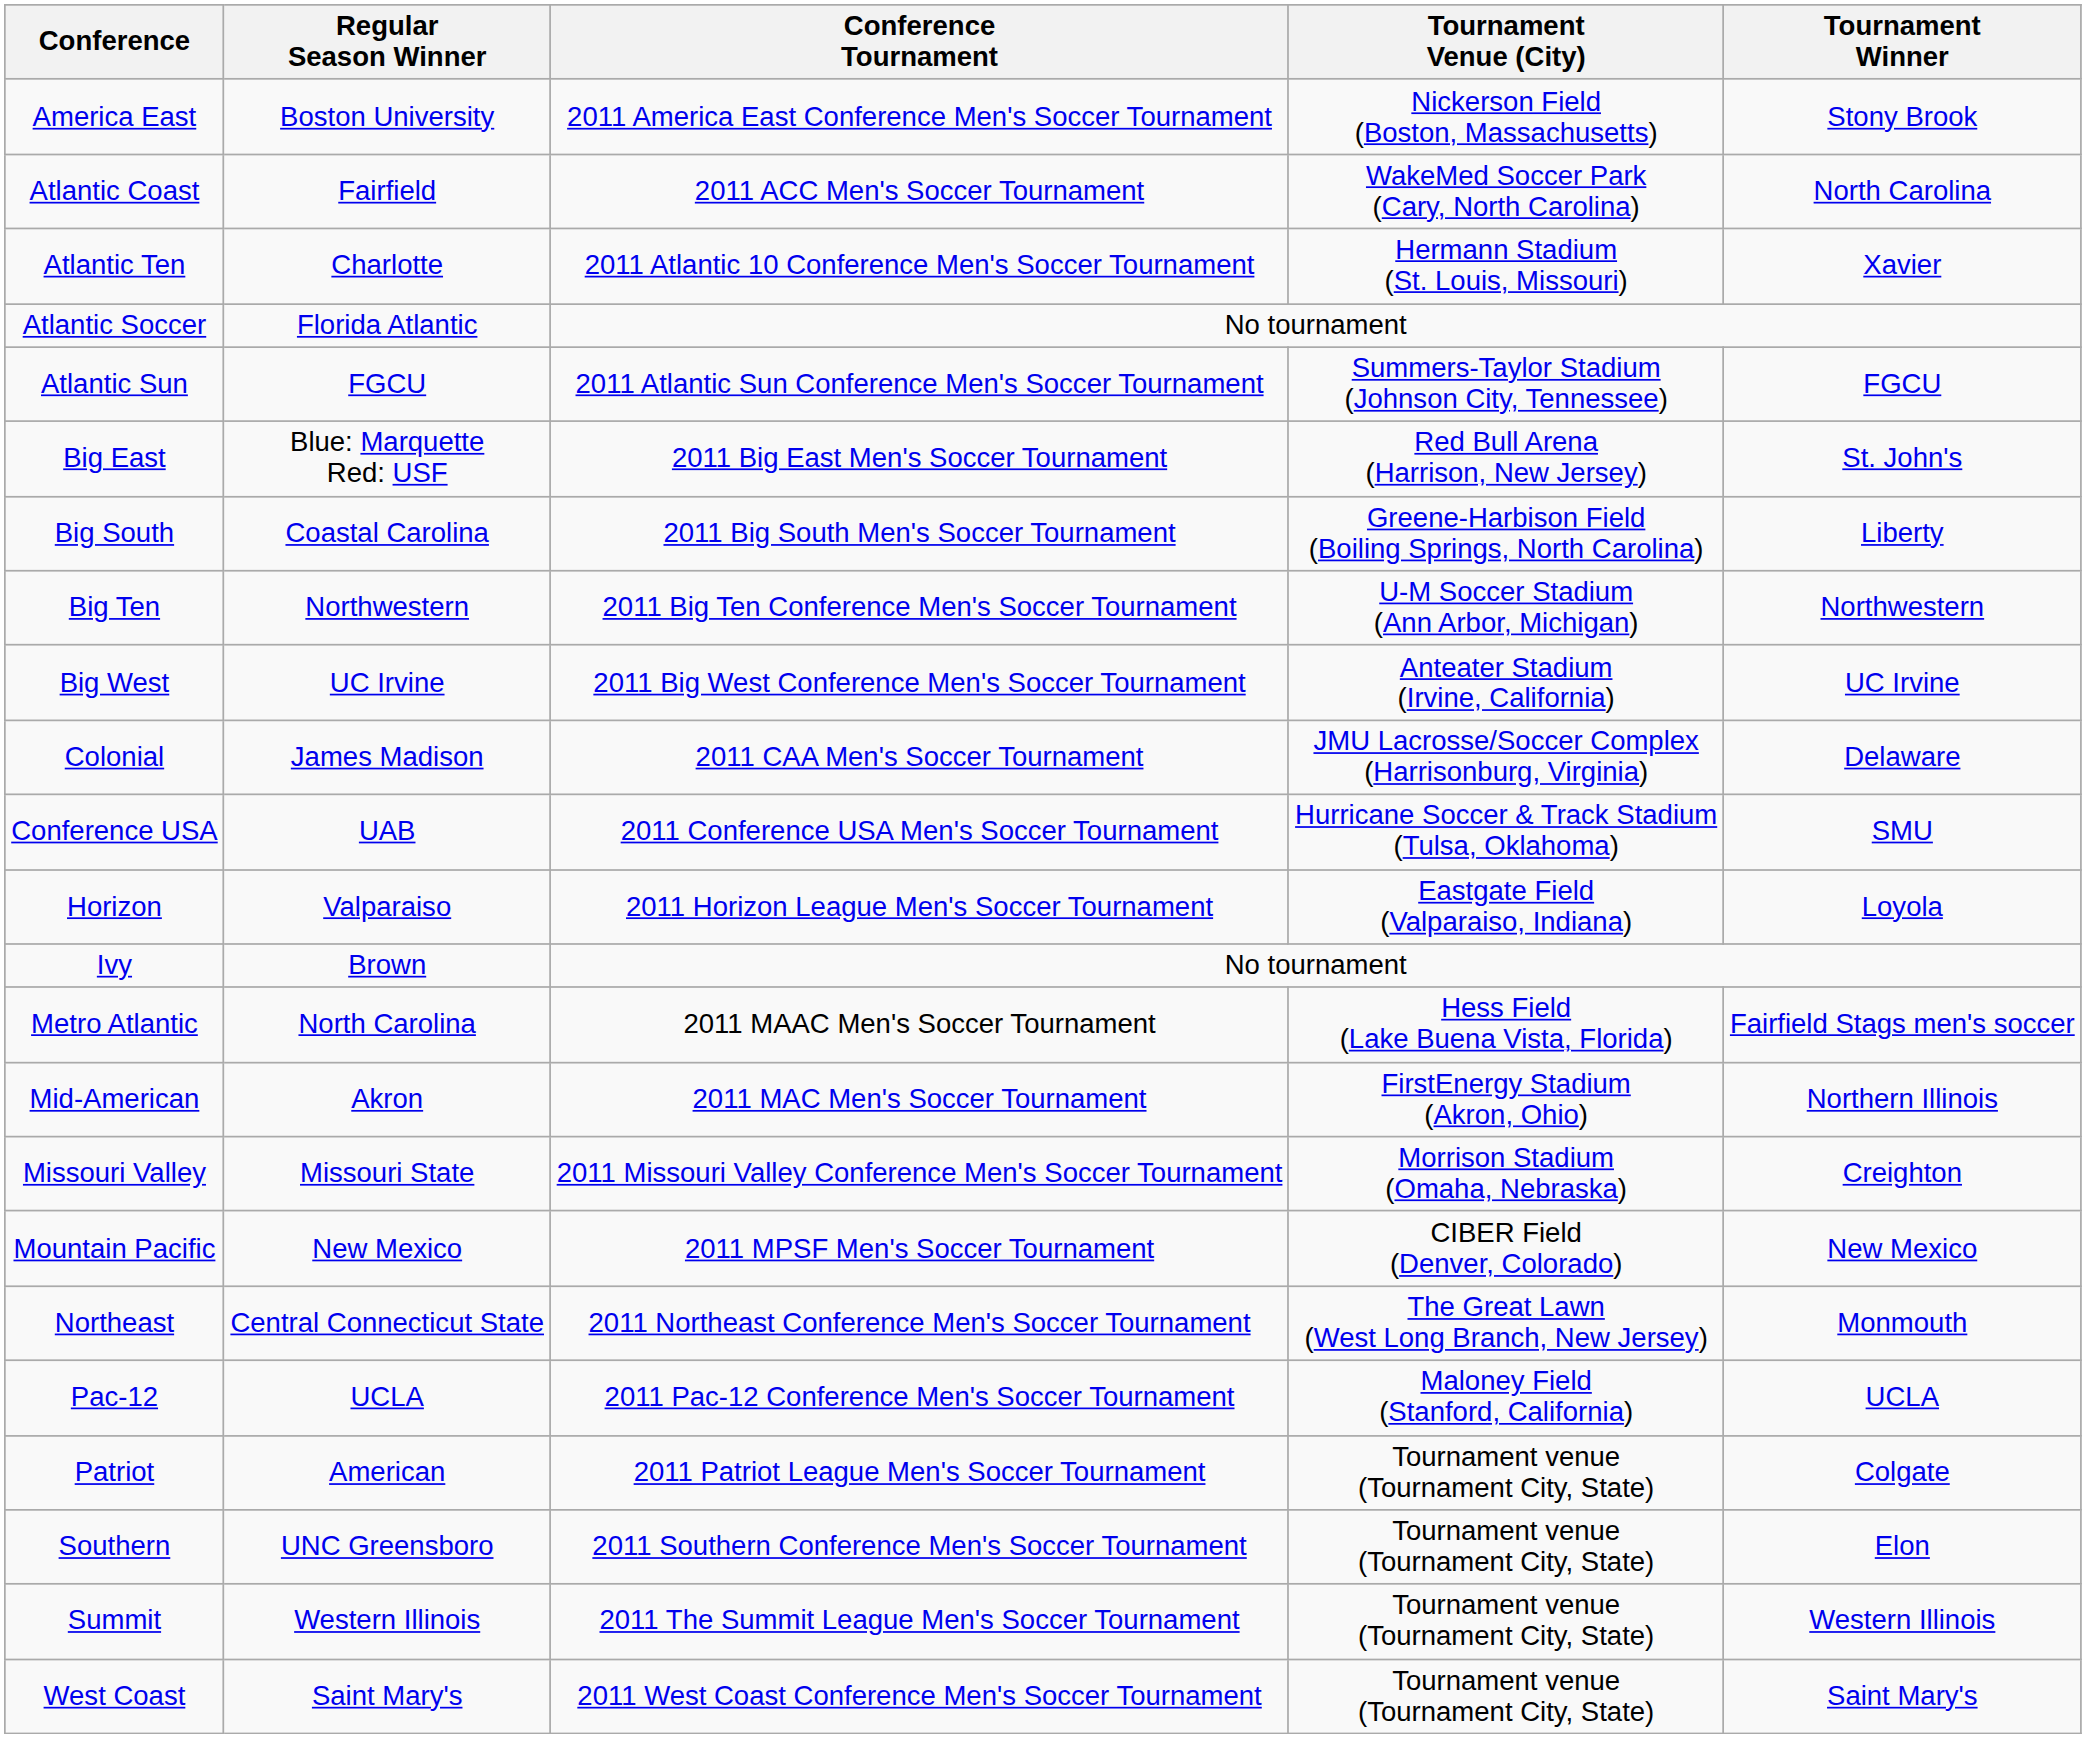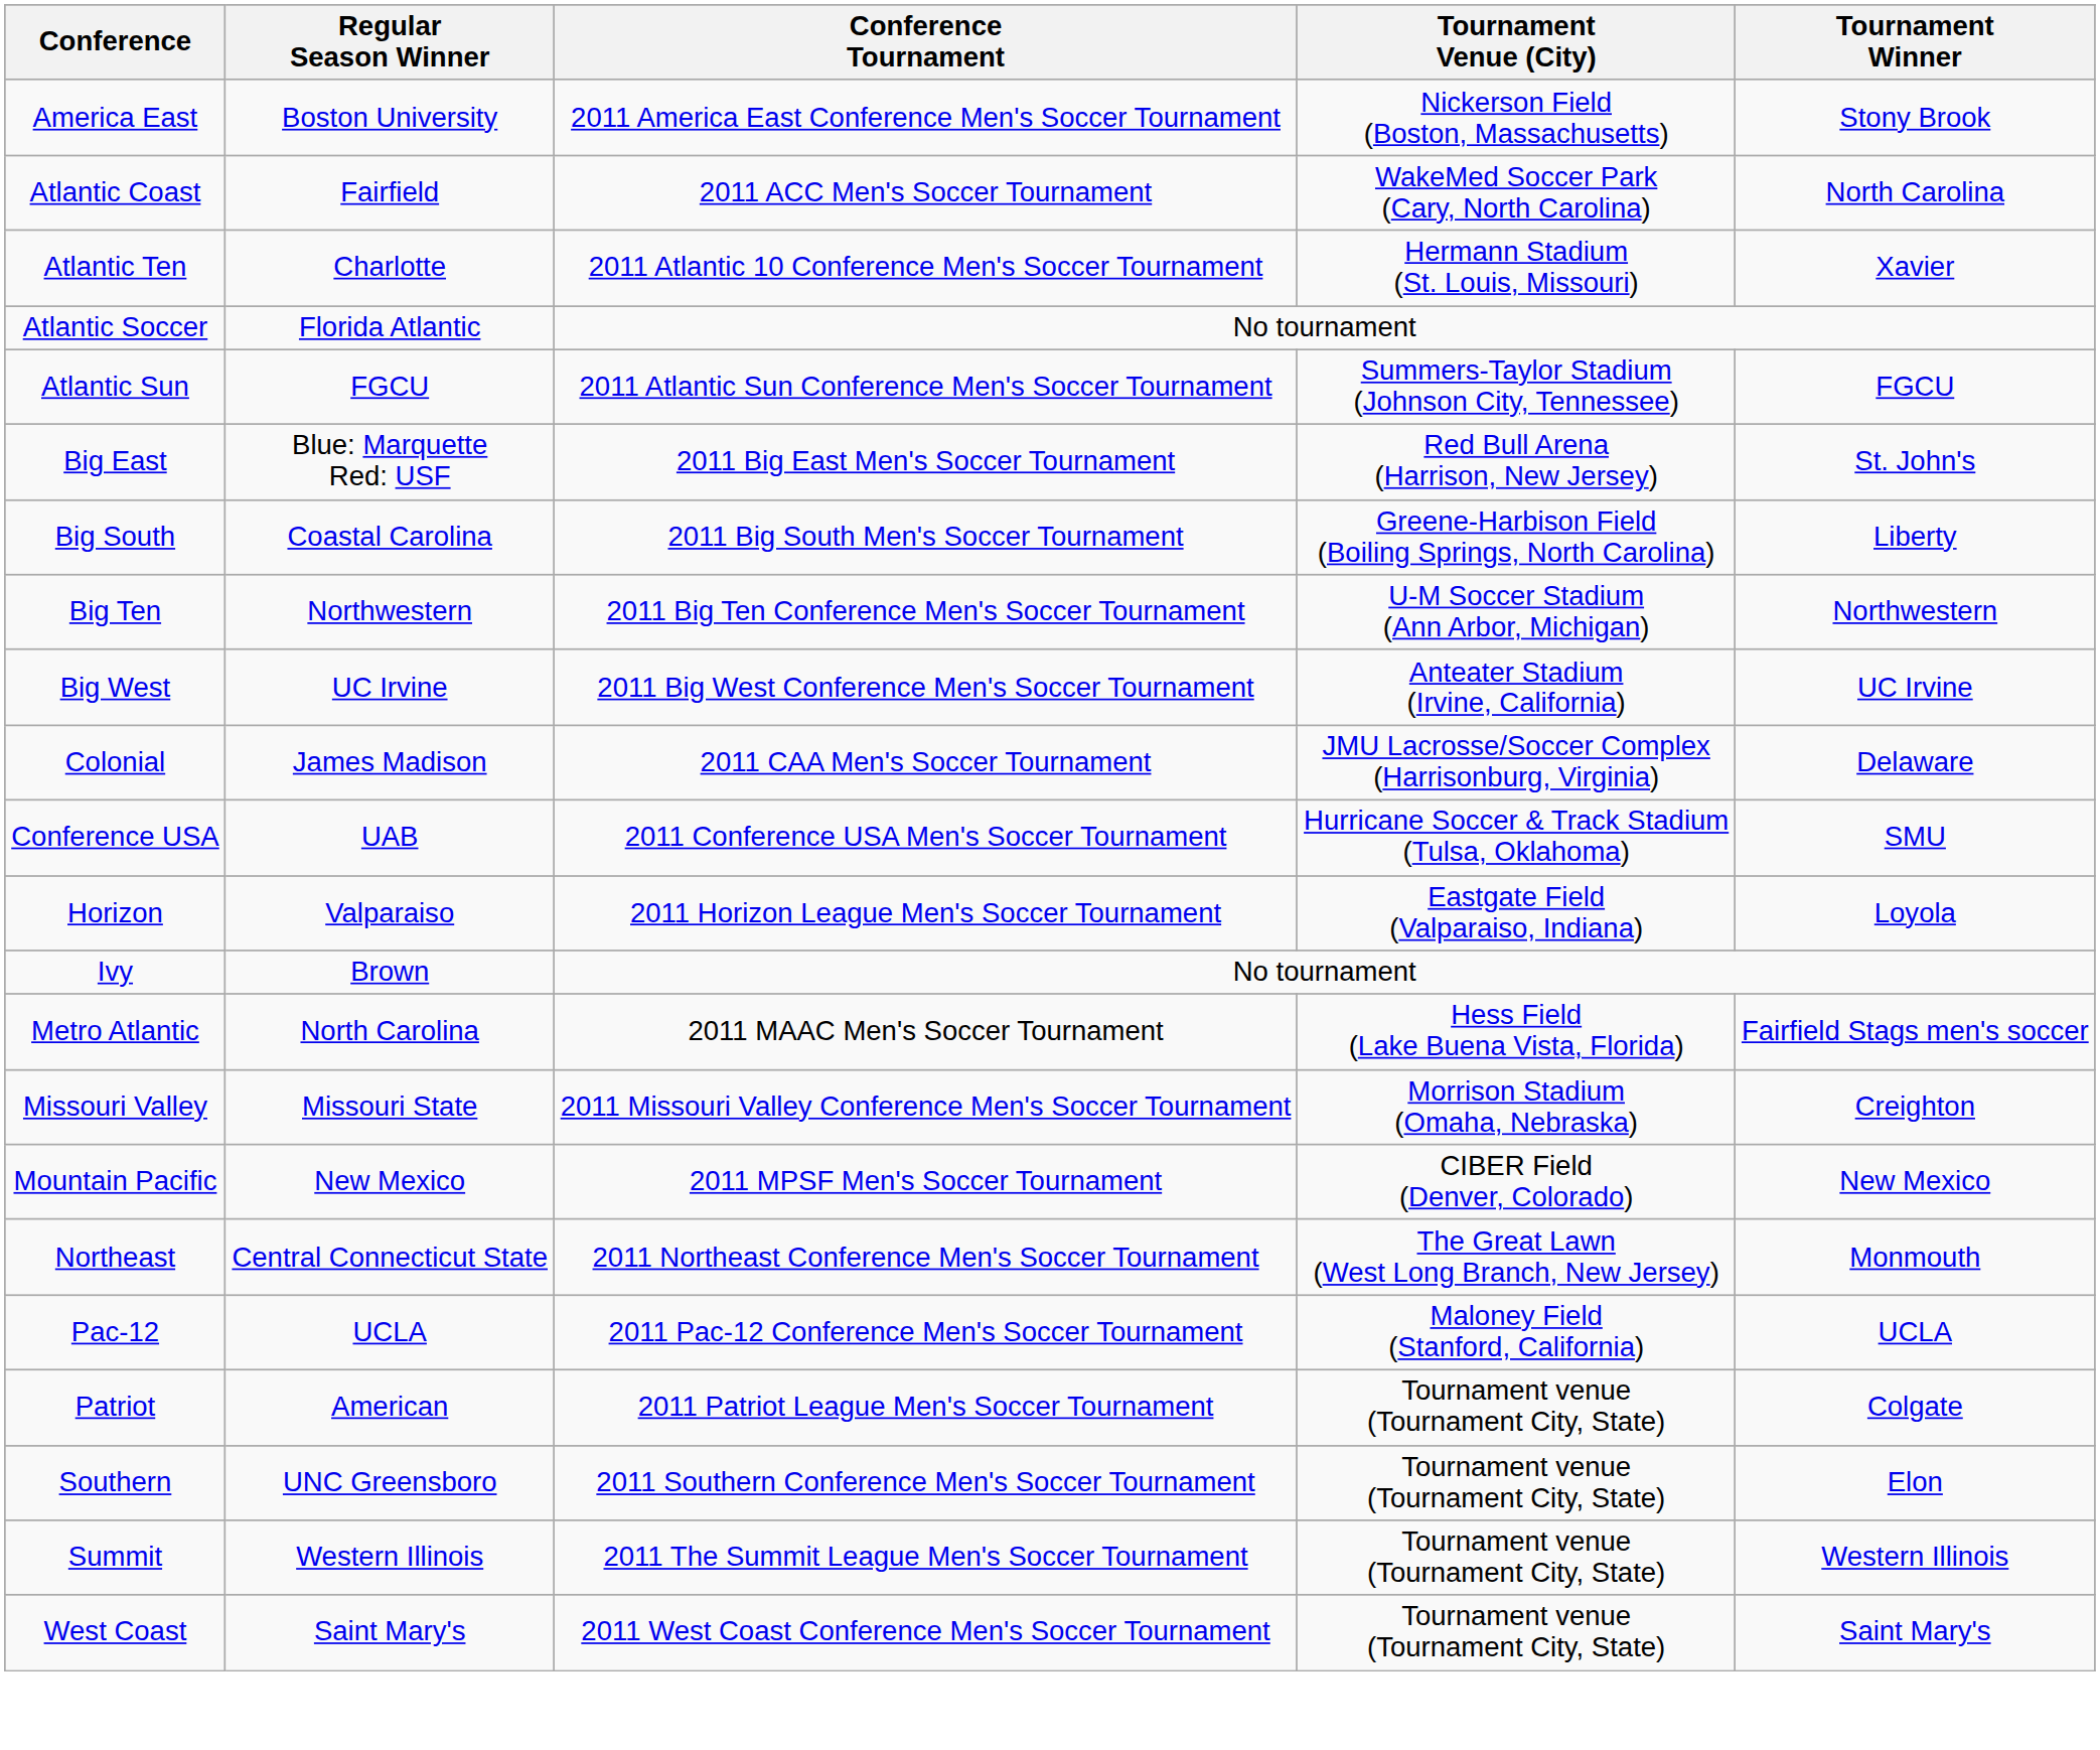 <table class="wikitable" style="text-align:center;">
 <tr>
 <th>Conference</th>
 <th>Regular <br> Season Winner</th>
 <th>Conference <br> Tournament</th>
 <th>Tournament <br> Venue (City)</th>
 <th>Tournament <br> Winner</th>
 </tr>
 <tr>
 <td><a href='#'>America East</a></td>
 <td><a href='#'>Boston University</a></td>
 <td><a href='#'>2011 America East Conference Men's Soccer Tournament</a></td>
 <td><a href='#'>Nickerson Field</a><br>(<a href='#'>Boston, Massachusetts</a>)</td>
 <td><a href='#'>Stony Brook</a></td>
 </tr>
 <tr>
 <td><a href='#'>Atlantic Coast</a></td>
 <td><a href='#'>Fairfield</a></td>
 <td><a href='#'>2011 ACC Men's Soccer Tournament</a></td>
 <td><a href='#'>WakeMed Soccer Park</a><br>(<a href='#'>Cary, North Carolina</a>)</td>
 <td><a href='#'>North Carolina</a></td>
 </tr>
 <tr>
 <td><a href='#'>Atlantic Ten</a></td>
 <td><a href='#'>Charlotte</a></td>
 <td><a href='#'>2011 Atlantic 10 Conference Men's Soccer Tournament</a></td>
 <td><a href='#'>Hermann Stadium</a><br>(<a href='#'>St. Louis, Missouri</a>)</td>
 <td><a href='#'>Xavier</a></td>
 </tr>
 <tr>
 <td><a href='#'>Atlantic Soccer</a></td>
 <td><a href='#'>Florida Atlantic</a></td>
 <td colspan=3>No tournament</td>
 </tr>
 <tr>
 <td><a href='#'>Atlantic Sun</a></td>
 <td><a href='#'>FGCU</a></td>
 <td><a href='#'>2011 Atlantic Sun Conference Men's Soccer Tournament</a></td>
 <td><a href='#'>Summers-Taylor Stadium</a><br>(<a href='#'>Johnson City, Tennessee</a>)</td>
 <td><a href='#'>FGCU</a></td>
 </tr>
 <tr>
 <td><a href='#'>Big East</a></td>
 <td>Blue: <a href='#'>Marquette</a><br>Red: <a href='#'>USF</a></td>
 <td><a href='#'>2011 Big East Men's Soccer Tournament</a></td>
 <td><a href='#'>Red Bull Arena</a><br>(<a href='#'>Harrison, New Jersey</a>)</td>
 <td><a href='#'>St. John's</a></td>
 </tr>
 <tr>
 <td><a href='#'>Big South</a></td>
 <td><a href='#'>Coastal Carolina</a></td>
 <td><a href='#'>2011 Big South Men's Soccer Tournament</a></td>
 <td><a href='#'>Greene-Harbison Field</a><br>(<a href='#'>Boiling Springs, North Carolina</a>)</td>
 <td><a href='#'>Liberty</a></td>
 </tr>
 <tr>
 <td><a href='#'>Big Ten</a></td>
 <td><a href='#'>Northwestern</a></td>
 <td><a href='#'>2011 Big Ten Conference Men's Soccer Tournament</a></td>
 <td><a href='#'>U-M Soccer Stadium</a><br>(<a href='#'>Ann Arbor, Michigan</a>)</td>
 <td><a href='#'>Northwestern</a></td>
 </tr>
 <tr>
 <td><a href='#'>Big West</a></td>
 <td><a href='#'>UC Irvine</a></td>
 <td><a href='#'>2011 Big West Conference Men's Soccer Tournament</a></td>
 <td><a href='#'>Anteater Stadium</a><br>(<a href='#'>Irvine, California</a>)</td>
 <td><a href='#'>UC Irvine</a></td>
 </tr>
 <tr>
 <td><a href='#'>Colonial</a></td>
 <td><a href='#'>James Madison</a></td>
 <td><a href='#'>2011 CAA Men's Soccer Tournament</a></td>
 <td><a href='#'>JMU Lacrosse/Soccer Complex</a><br>(<a href='#'>Harrisonburg, Virginia</a>)</td>
 <td><a href='#'>Delaware</a></td>
 </tr>
 <tr>
 <td><a href='#'>Conference USA</a></td>
 <td><a href='#'>UAB</a></td>
 <td><a href='#'>2011 Conference USA Men's Soccer Tournament</a></td>
 <td><a href='#'>Hurricane Soccer & Track Stadium</a><br>(<a href='#'>Tulsa, Oklahoma</a>)</td>
 <td><a href='#'>SMU</a></td>
 </tr>
 <tr>
 <td><a href='#'>Horizon</a></td>
 <td><a href='#'>Valparaiso</a></td>
 <td><a href='#'>2011 Horizon League Men's Soccer Tournament</a></td>
 <td><a href='#'>Eastgate Field</a><br>(<a href='#'>Valparaiso, Indiana</a>)</td>
 <td><a href='#'>Loyola</a></td>
 </tr>
 <tr>
 <td><a href='#'>Ivy</a></td>
 <td><a href='#'>Brown</a></td>
 <td colspan=3>No tournament</td>
 </tr>
 <tr>
 <td><a href='#'>Metro Atlantic</a></td>
 <td><a href='#'>North Carolina</a></td>
 <td>2011 MAAC Men's Soccer Tournament</td>
 <td><a href='#'>Hess Field</a><br>(<a href='#'>Lake Buena Vista, Florida</a>)</td>
 <td><a href='#'>Fairfield Stags men's soccer</a></td>
 </tr>
 <tr>
-<td><a href='#'>Mid-American</a></td>
-<td><a href='#'>Akron</a></td>
-<td><a href='#'>2011 MAC Men's Soccer Tournament</a></td>
-<td><a href='#'>FirstEnergy Stadium</a><br>(<a href='#'>Akron, Ohio</a>)</td>
-<td><a href='#'>Northern Illinois</a></td>
-</tr>
-<tr>
 <td><a href='#'>Missouri Valley</a></td>
 <td><a href='#'>Missouri State</a></td>
 <td><a href='#'>2011 Missouri Valley Conference Men's Soccer Tournament</a></td>
 <td><a href='#'>Morrison Stadium</a><br>(<a href='#'>Omaha, Nebraska</a>)</td>
 <td><a href='#'>Creighton</a></td>
 </tr>
 <tr>
 <td><a href='#'>Mountain Pacific</a></td>
 <td><a href='#'>New Mexico</a></td>
 <td><a href='#'>2011 MPSF Men's Soccer Tournament</a></td>
 <td>CIBER Field<br>(<a href='#'>Denver, Colorado</a>)</td>
 <td><a href='#'>New Mexico</a></td>
 </tr>
 <tr>
 <td><a href='#'>Northeast</a></td>
 <td><a href='#'>Central Connecticut State</a></td>
 <td><a href='#'>2011 Northeast Conference Men's Soccer Tournament</a></td>
 <td><a href='#'>The Great Lawn</a><br>(<a href='#'>West Long Branch, New Jersey</a>)</td>
 <td><a href='#'>Monmouth</a></td>
 </tr>
 <tr>
 <td><a href='#'>Pac-12</a></td>
 <td><a href='#'>UCLA</a></td>
 <td><a href='#'>2011 Pac-12 Conference Men's Soccer Tournament</a></td>
 <td><a href='#'>Maloney Field</a><br>(<a href='#'>Stanford, California</a>)</td>
 <td><a href='#'>UCLA</a></td>
 </tr>
 <tr>
 <td><a href='#'>Patriot</a></td>
 <td><a href='#'>American</a></td>
 <td><a href='#'>2011 Patriot League Men's Soccer Tournament</a></td>
 <td>Tournament venue<br>(Tournament City, State)</td>
 <td><a href='#'>Colgate</a></td>
 </tr>
 <tr>
 <td><a href='#'>Southern</a></td>
 <td><a href='#'>UNC Greensboro</a></td>
 <td><a href='#'>2011 Southern Conference Men's Soccer Tournament</a></td>
 <td>Tournament venue<br>(Tournament City, State)</td>
 <td><a href='#'>Elon</a></td>
 </tr>
 <tr>
 <td><a href='#'>Summit</a></td>
 <td><a href='#'>Western Illinois</a></td>
 <td><a href='#'>2011 The Summit League Men's Soccer Tournament</a></td>
 <td>Tournament venue<br>(Tournament City, State)</td>
 <td><a href='#'>Western Illinois</a></td>
 </tr>
 <tr>
 <td><a href='#'>West Coast</a></td>
 <td><a href='#'>Saint Mary's</a></td>
 <td><a href='#'>2011 West Coast Conference Men's Soccer Tournament</a></td>
 <td>Tournament venue<br>(Tournament City, State)</td>
 <td><a href='#'>Saint Mary's</a></td>
 </tr>
 </table>
